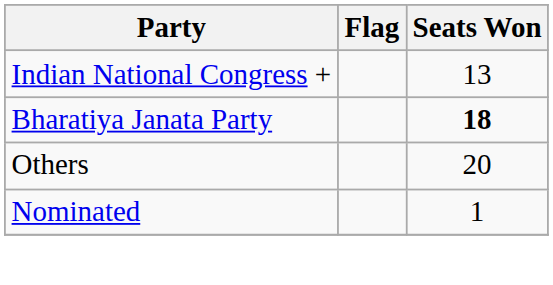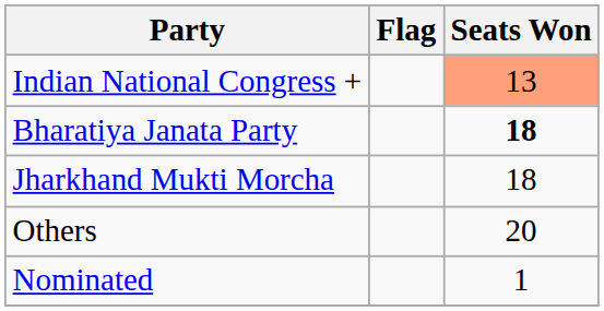 <table class="wikitable sortable">
 <tr>
 <th>Party</th>
 <th>Flag</th>
 <th>Seats Won</th>
 </tr>
 <tr>
 <td><a href='#'>Indian National Congress</a> +</td>
 <td></td>
-<td align=center>13</td>
+<td align=center style="background: lightsalmon;">13</td>
 </tr>
 <tr>
 <td><a href='#'>Bharatiya Janata Party</a></td>
 <td></td>
 <td align=center><strong>18</strong></td>
+</tr>
+<tr>
+<td><a href='#'>Jharkhand Mukti Morcha</a></td>
+<td></td>
+<td align=center>18</td>
 </tr>
 <tr>
 <td>Others</td>
 <td></td>
 <td align=center>20</td>
 </tr>
 <tr>
 <td><a href='#'>Nominated</a></td>
 <td></td>
 <td align=center>1</td>
 </tr>
 <tr>
 </tr>
 </table>
